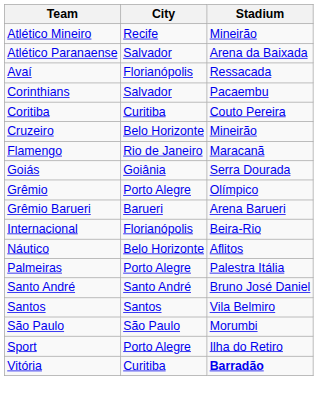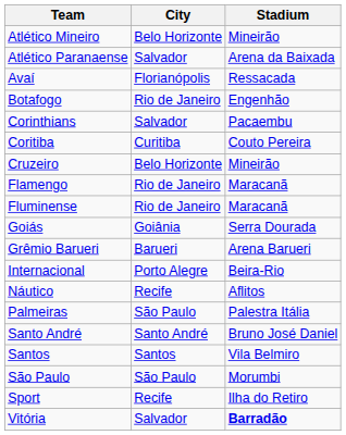 <table class="wikitable sortable">
 <tr>
 <th>Team</th>
 <th>City</th>
 <th>Stadium</th>
 </tr>
 <tr>
 <td><a href='#'>Atlético Mineiro</a></td>
-<td><a href='#'>Recife</a></td>
+<td><a href='#'>Belo Horizonte</a></td>
 <td><a href='#'>Mineirão</a></td>
 </tr>
 <tr>
 <td><a href='#'>Atlético Paranaense</a></td>
 <td><a href='#'>Salvador</a></td>
 <td><a href='#'>Arena da Baixada</a></td>
 </tr>
 <tr>
 <td><a href='#'>Avaí</a></td>
 <td><a href='#'>Florianópolis</a></td>
 <td><a href='#'>Ressacada</a></td>
+</tr>
+<tr>
+<td><a href='#'>Botafogo</a></td>
+<td><a href='#'>Rio de Janeiro</a></td>
+<td><a href='#'>Engenhão</a></td>
 </tr>
 <tr>
 <td><a href='#'>Corinthians</a></td>
 <td><a href='#'>Salvador</a></td>
 <td><a href='#'>Pacaembu</a></td>
 </tr>
 <tr>
 <td><a href='#'>Coritiba</a></td>
 <td><a href='#'>Curitiba</a></td>
 <td><a href='#'>Couto Pereira</a></td>
 </tr>
 <tr>
 <td><a href='#'>Cruzeiro</a></td>
 <td><a href='#'>Belo Horizonte</a></td>
 <td><a href='#'>Mineirão</a></td>
 </tr>
 <tr>
 <td><a href='#'>Flamengo</a></td>
 <td><a href='#'>Rio de Janeiro</a></td>
 <td><a href='#'>Maracanã</a></td>
 </tr>
 <tr>
+<td><a href='#'>Fluminense</a></td>
+<td><a href='#'>Rio de Janeiro</a></td>
+<td><a href='#'>Maracanã</a></td>
+</tr>
+<tr>
 <td><a href='#'>Goiás</a></td>
 <td><a href='#'>Goiânia</a></td>
 <td><a href='#'>Serra Dourada</a></td>
-</tr>
-<tr>
-<td><a href='#'>Grêmio</a></td>
-<td><a href='#'>Porto Alegre</a></td>
-<td><a href='#'>Olímpico</a></td>
 </tr>
 <tr>
 <td><a href='#'>Grêmio Barueri</a></td>
 <td><a href='#'>Barueri</a></td>
 <td><a href='#'>Arena Barueri</a></td>
 </tr>
 <tr>
 <td><a href='#'>Internacional</a></td>
-<td><a href='#'>Florianópolis</a></td>
+<td><a href='#'>Porto Alegre</a></td>
 <td><a href='#'>Beira-Rio</a></td>
 </tr>
 <tr>
 <td><a href='#'>Náutico</a></td>
-<td><a href='#'>Belo Horizonte</a></td>
+<td><a href='#'>Recife</a></td>
 <td><a href='#'>Aflitos</a></td>
 </tr>
 <tr>
 <td><a href='#'>Palmeiras</a></td>
-<td><a href='#'>Porto Alegre</a></td>
+<td><a href='#'>São Paulo</a></td>
 <td><a href='#'>Palestra Itália</a></td>
 </tr>
 <tr>
 <td><a href='#'>Santo André</a></td>
 <td><a href='#'>Santo André</a></td>
 <td><a href='#'>Bruno José Daniel</a></td>
 </tr>
 <tr>
 <td><a href='#'>Santos</a></td>
 <td><a href='#'>Santos</a></td>
 <td><a href='#'>Vila Belmiro</a></td>
 </tr>
 <tr>
 <td><a href='#'>São Paulo</a></td>
 <td><a href='#'>São Paulo</a></td>
 <td><a href='#'>Morumbi</a></td>
 </tr>
 <tr>
 <td><a href='#'>Sport</a></td>
-<td><a href='#'>Porto Alegre</a></td>
+<td><a href='#'>Recife</a></td>
 <td><a href='#'>Ilha do Retiro</a></td>
 </tr>
 <tr>
 <td><a href='#'>Vitória</a></td>
-<td><a href='#'>Curitiba</a></td>
+<td><a href='#'>Salvador</a></td>
 <td><strong><a href='#'>Barradão</a></strong></td>
 </tr>
 </table>
